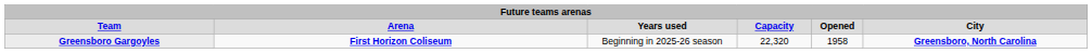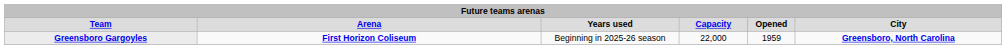 <table class="wikitable" style="font-size: 85%; text-align: center; width: 100%;">
 <tr>
 <td style="background: #C0C0C0" align="center" colspan="6"><span><strong>Future teams arenas</strong></span></td>
 </tr>
 <tr>
 <th style="width:14%; background: #DCDCDC;"><a href='#'>Team</a></th>
 <th style="width:25%; background: #DCDCDC;"><a href='#'>Arena</a></th>
 <th style="width:10%; background: #DCDCDC;">Years used</th>
 <th style="width:5%; background: #DCDCDC;"><a href='#'>Capacity</a></th>
 <th style="width:3%; background: #DCDCDC;">Opened</th>
 <th style="width:15%; background: #DCDCDC;">City</th>
 </tr>
 <tr>
 <th style="background: #ececec;"><a href='#'>Greensboro Gargoyles</a></th>
 <td><strong><a href='#'>First Horizon Coliseum</a></strong></td>
 <td>Beginning in 2025-26 season</td>
-<td>22,320</td>
-<td>1958</td>
+<td>22,000</td>
+<td>1959</td>
 <td><strong><a href='#'>Greensboro, North Carolina</a></strong></td>
 </tr>
 </table>
